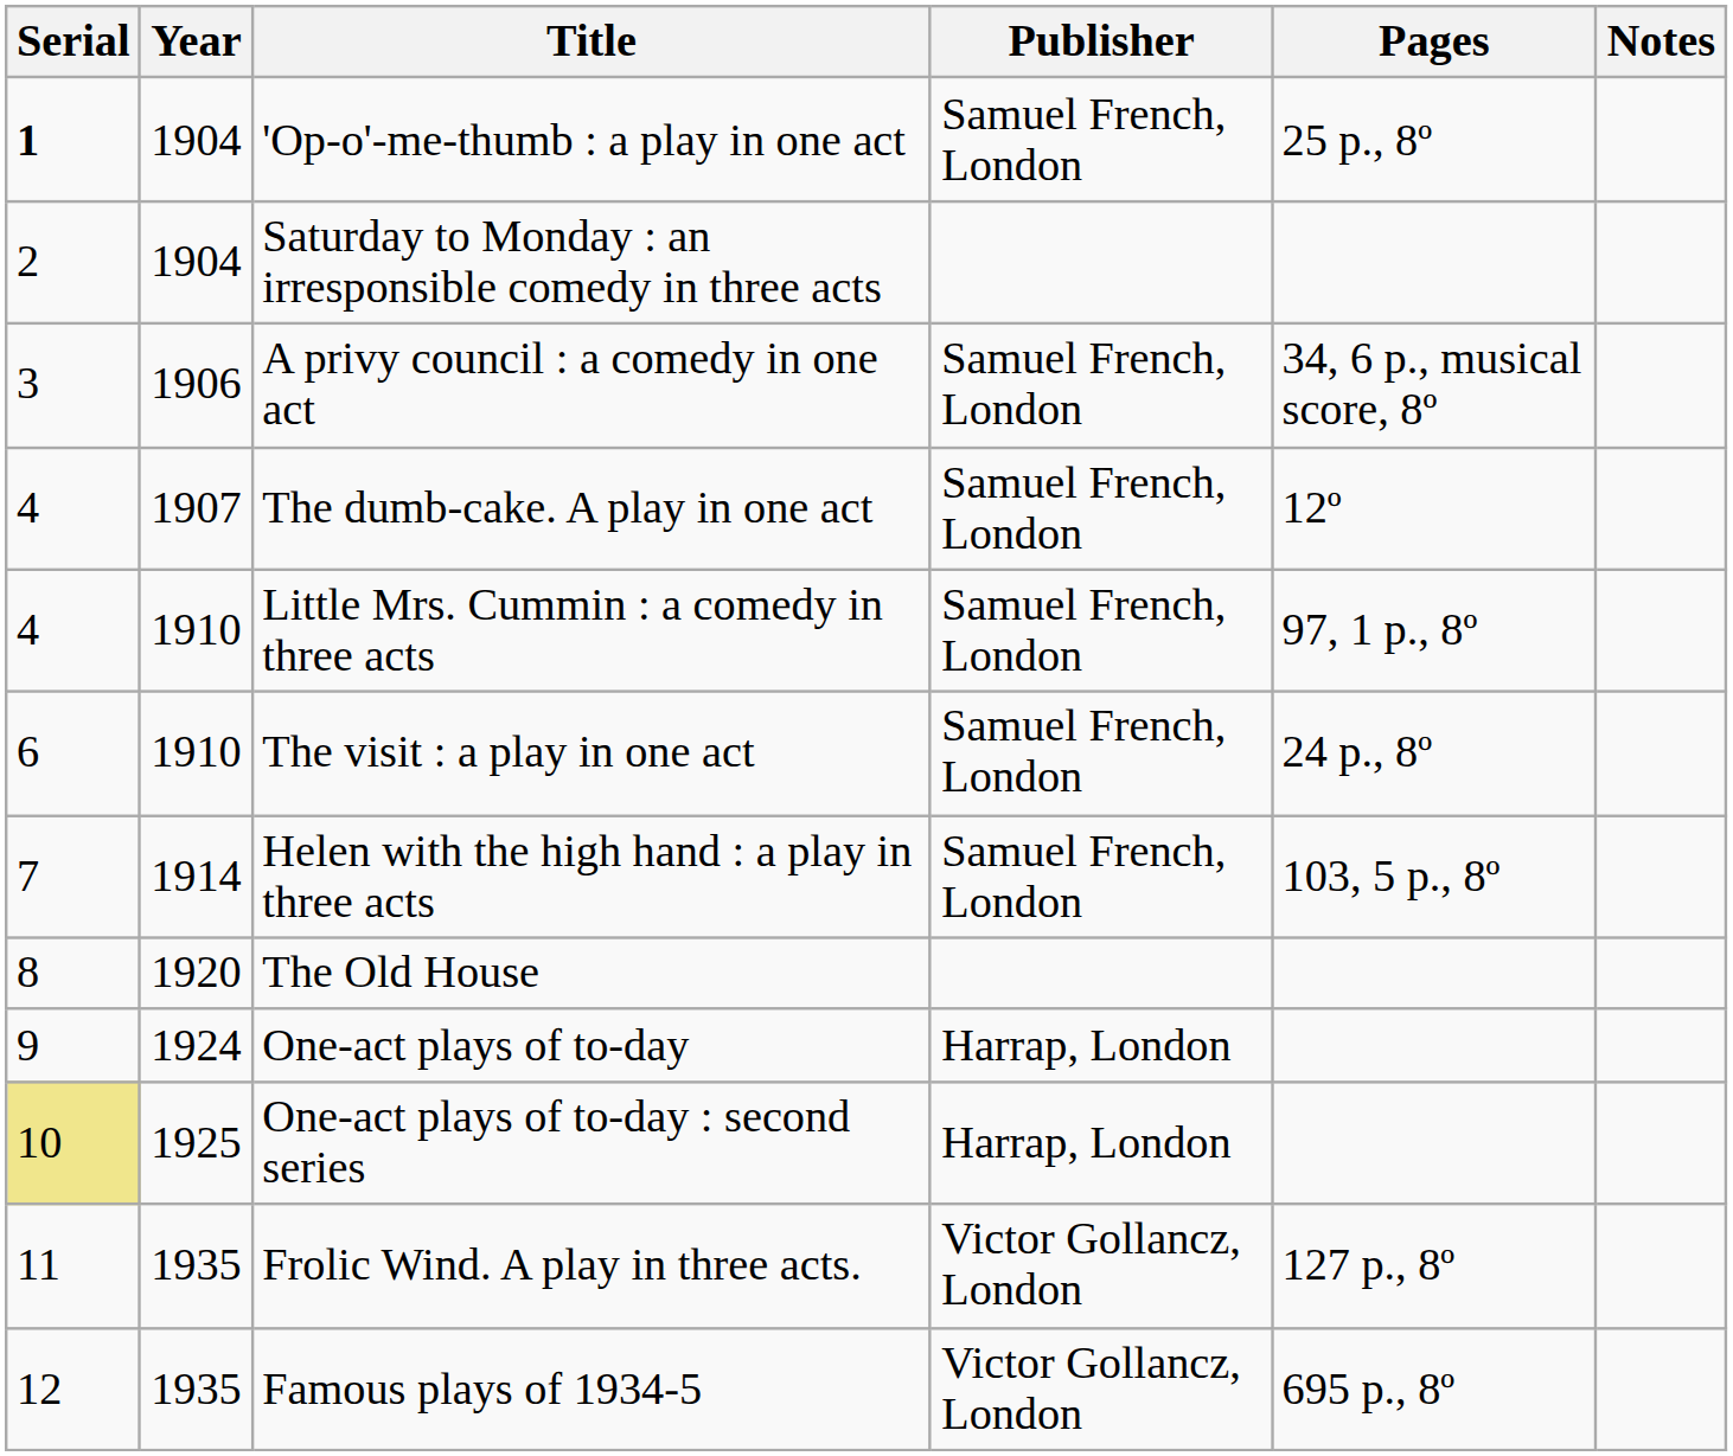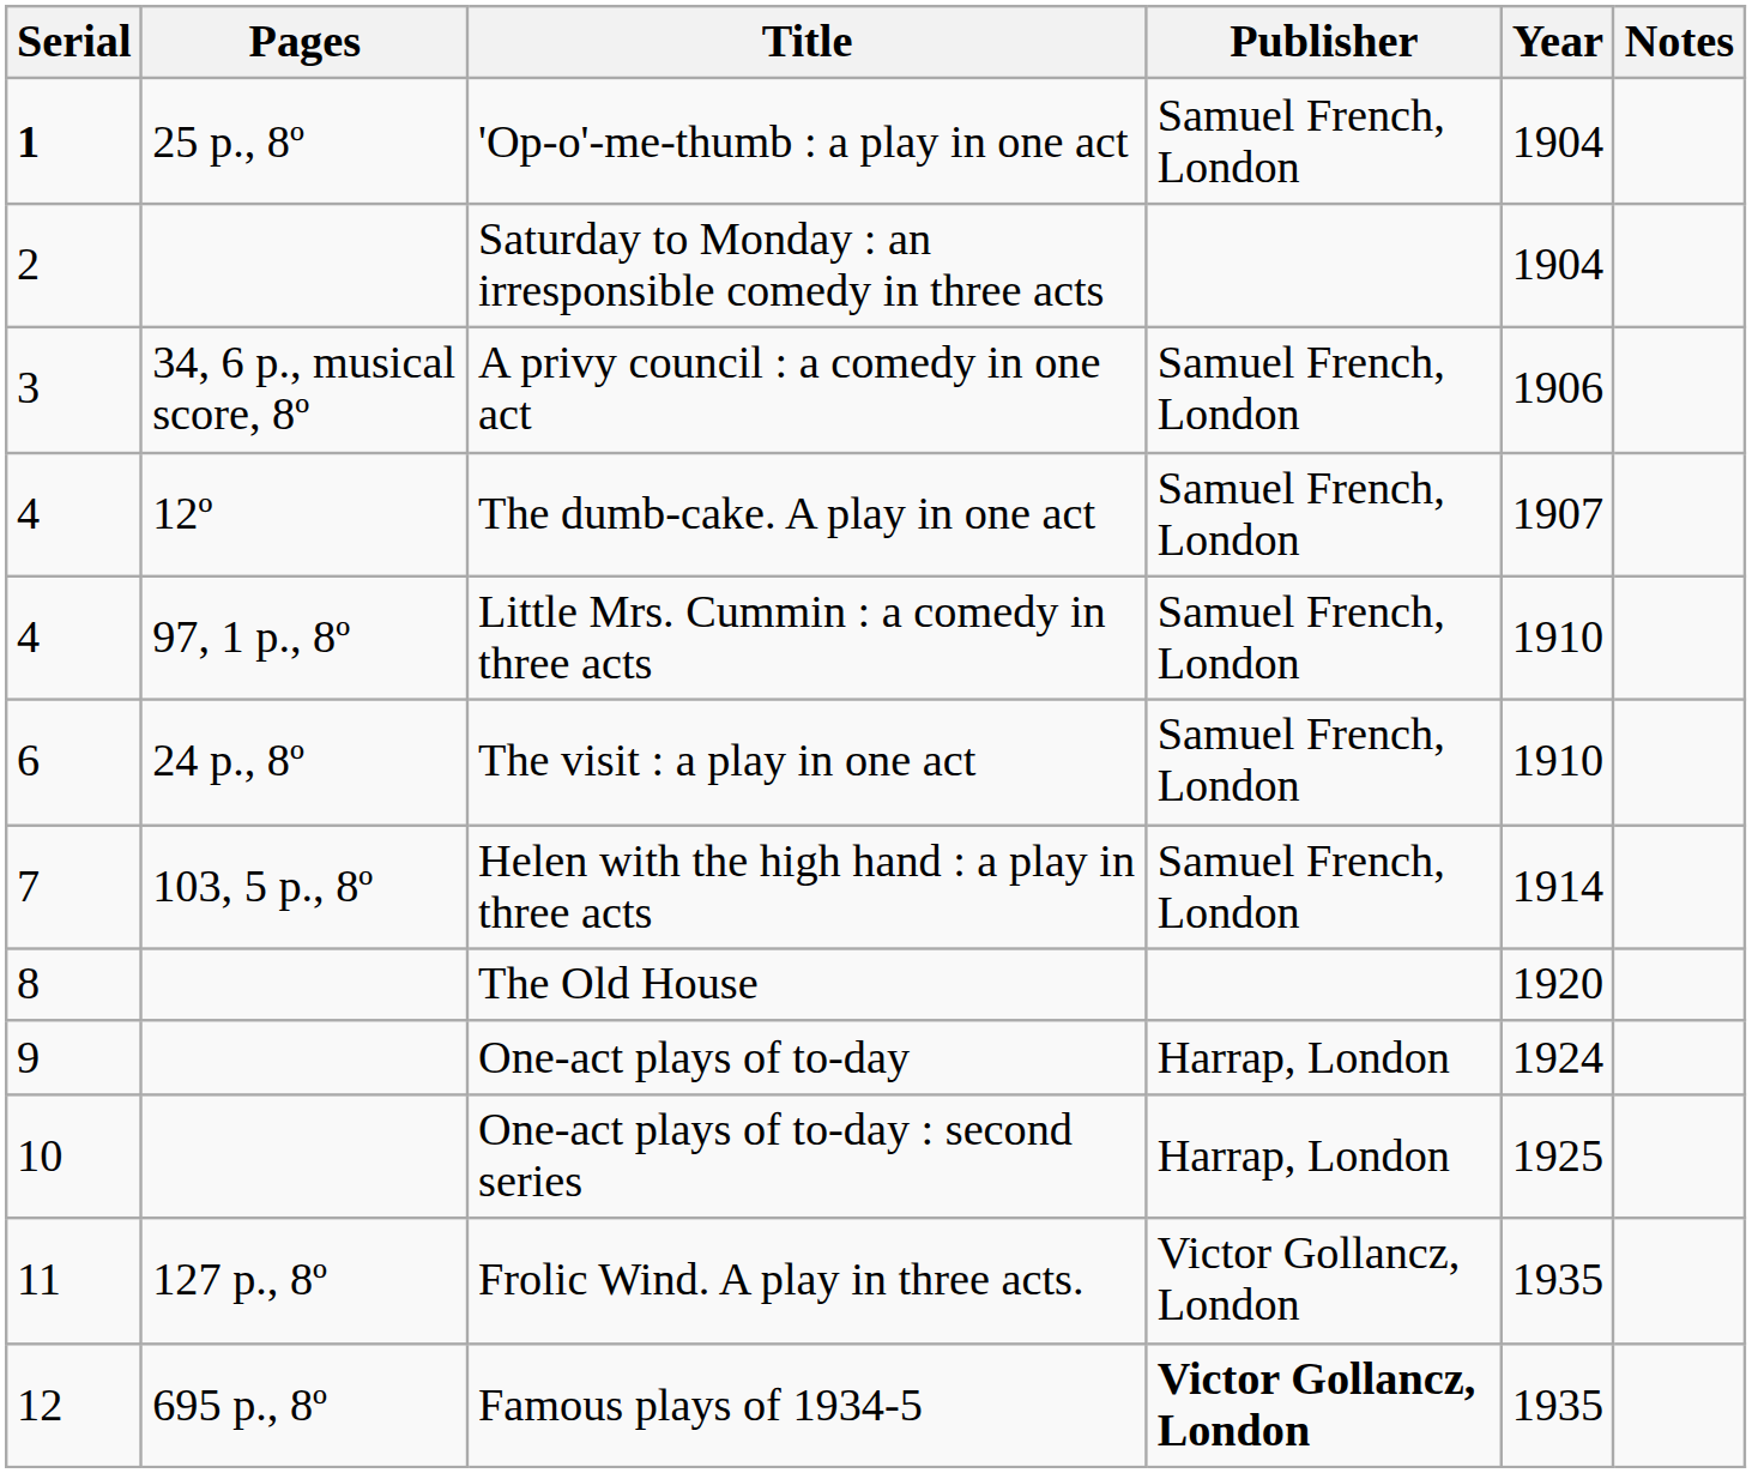 <table class="wikitable sortable">
 <tr>
 <th>Serial</th>
-<th>Year</th>
+<th>Pages</th>
 <th>Title</th>
 <th>Publisher</th>
-<th>Pages</th>
+<th>Year</th>
 <th>Notes</th>
 </tr>
 <tr>
 <td><strong>1</strong></td>
-<td>1904</td>
+<td>25 p., 8º</td>
 <td>'Op-o'-me-thumb : a play in one act</td>
 <td>Samuel French, London</td>
-<td>25 p., 8º</td>
+<td>1904</td>
 <td></td>
 </tr>
 <tr>
 <td>2</td>
-<td>1904</td>
+<td></td>
 <td>Saturday to Monday : an irresponsible comedy in three acts</td>
 <td></td>
-<td></td>
+<td>1904</td>
 <td></td>
 </tr>
 <tr>
 <td>3</td>
-<td>1906</td>
+<td>34, 6 p., musical score, 8º</td>
 <td>A privy council : a comedy in one act</td>
 <td>Samuel French, London</td>
-<td>34, 6 p., musical score, 8º</td>
+<td>1906</td>
 <td></td>
 </tr>
 <tr>
 <td>4</td>
-<td>1907</td>
+<td>12º</td>
 <td>The dumb-cake. A play in one act</td>
 <td>Samuel French, London</td>
-<td>12º</td>
+<td>1907</td>
 <td></td>
 </tr>
 <tr>
 <td>4</td>
-<td>1910</td>
+<td>97, 1 p., 8º</td>
 <td>Little Mrs. Cummin : a comedy in three acts</td>
 <td>Samuel French, London</td>
-<td>97, 1 p., 8º</td>
+<td>1910</td>
 <td></td>
 </tr>
 <tr>
 <td>6</td>
-<td>1910</td>
+<td>24 p., 8º</td>
 <td>The visit : a play in one act</td>
 <td>Samuel French, London</td>
-<td>24 p., 8º</td>
+<td>1910</td>
 <td></td>
 </tr>
 <tr>
 <td>7</td>
-<td>1914</td>
+<td>103, 5 p., 8º</td>
 <td>Helen with the high hand : a play in three acts</td>
 <td>Samuel French, London</td>
-<td>103, 5 p., 8º</td>
+<td>1914</td>
 <td></td>
 </tr>
 <tr>
 <td>8</td>
-<td>1920</td>
+<td></td>
 <td>The Old House</td>
 <td></td>
-<td></td>
+<td>1920</td>
 <td></td>
 </tr>
 <tr>
 <td>9</td>
-<td>1924</td>
+<td></td>
 <td>One-act plays of to-day</td>
 <td>Harrap, London</td>
-<td></td>
+<td>1924</td>
 <td></td>
 </tr>
 <tr>
-<td style="background: khaki;">10</td>
-<td>1925</td>
+<td>10</td>
+<td></td>
 <td>One-act plays of to-day : second series</td>
 <td>Harrap, London</td>
-<td></td>
+<td>1925</td>
 <td></td>
 </tr>
 <tr>
 <td>11</td>
-<td>1935</td>
+<td>127 p., 8º</td>
 <td>Frolic Wind. A play in three acts.</td>
 <td>Victor Gollancz, London</td>
-<td>127 p., 8º</td>
+<td>1935</td>
 <td></td>
 </tr>
 <tr>
 <td>12</td>
+<td>695 p., 8º</td>
+<td>Famous plays of 1934-5</td>
+<td><strong>Victor Gollancz, London</strong></td>
 <td>1935</td>
-<td>Famous plays of 1934-5</td>
-<td>Victor Gollancz, London</td>
-<td>695 p., 8º</td>
 <td></td>
 </tr>
 </table>
